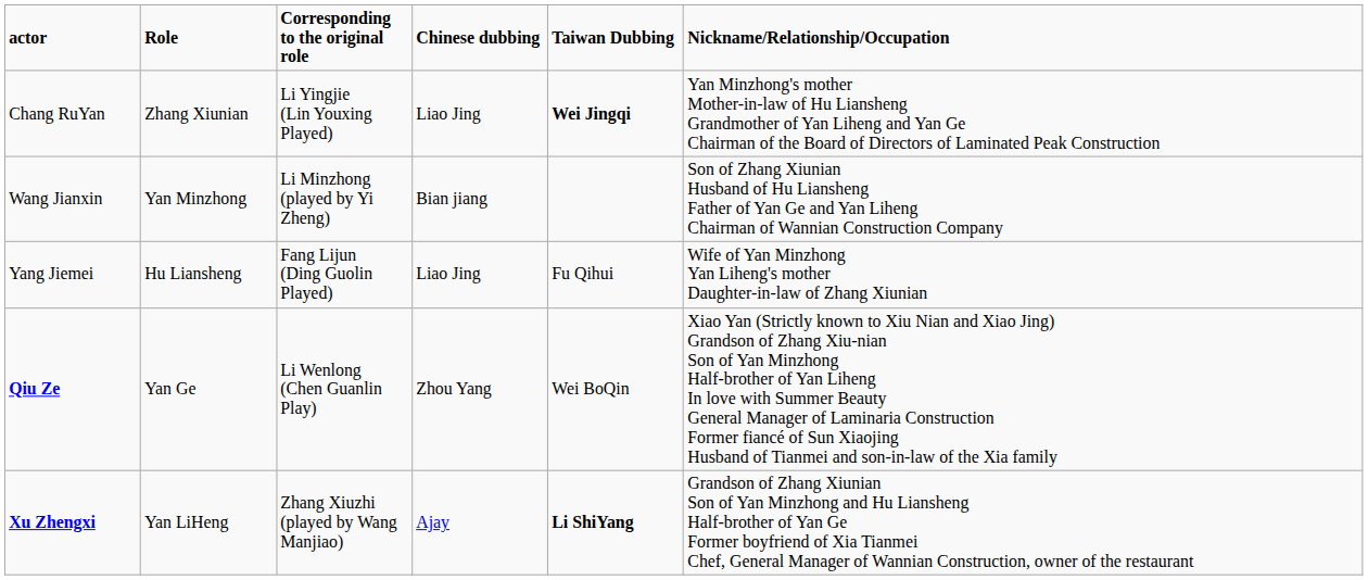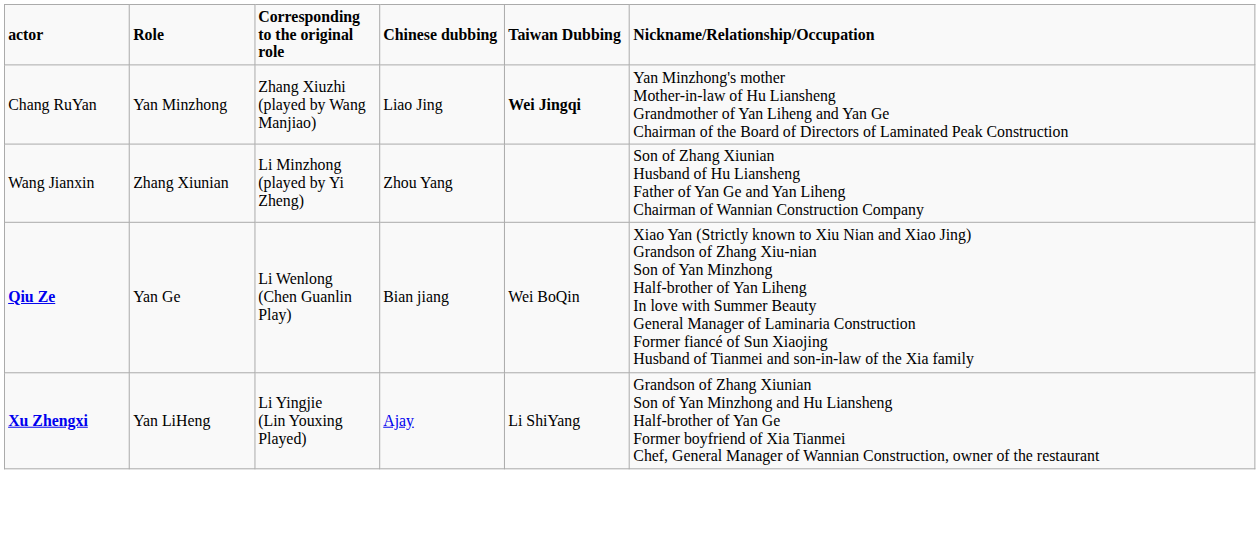 <table class="wikitable" style="width:100%">
 <tr>
 <td style="width:10%"><strong>actor</strong></td>
 <td style="width:10%"><strong>Role</strong></td>
 <td style="width:10%"><strong>Corresponding to the original role</strong></td>
 <td style="width:10%"><strong>Chinese dubbing</strong></td>
 <td style="width:10%"><strong>Taiwan Dubbing</strong></td>
 <td><strong>Nickname/Relationship/Occupation</strong></td>
 </tr>
 <tr>
 <td>Chang RuYan</td>
-<td>Zhang Xiunian</td>
-<td>Li Yingjie<br>(Lin Youxing Played)</td>
+<td>Yan Minzhong</td>
+<td>Zhang Xiuzhi<br>(played by Wang Manjiao)</td>
 <td>Liao Jing</td>
 <td><strong>Wei Jingqi</strong></td>
 <td>Yan Minzhong's mother<br>Mother-in-law of Hu Liansheng<br>Grandmother of Yan Liheng and Yan Ge<br>Chairman of the Board of Directors of Laminated Peak Construction</td>
 </tr>
 <tr>
 <td>Wang Jianxin</td>
-<td>Yan Minzhong</td>
+<td>Zhang Xiunian</td>
 <td>Li Minzhong<br>(played by Yi Zheng)</td>
-<td>Bian jiang</td>
+<td>Zhou Yang</td>
 <td></td>
 <td>Son of Zhang Xiunian<br>Husband of Hu Liansheng<br>Father of Yan Ge and Yan Liheng<br>Chairman of Wannian Construction Company</td>
-</tr>
-<tr>
-<td>Yang Jiemei</td>
-<td>Hu Liansheng</td>
-<td>Fang Lijun<br>(Ding Guolin Played)</td>
-<td>Liao Jing</td>
-<td>Fu Qihui</td>
-<td>Wife of Yan Minzhong<br>Yan Liheng's mother<br>Daughter-in-law of Zhang Xiunian</td>
 </tr>
 <tr>
 <td><strong><a href='#'>Qiu Ze</a></strong></td>
 <td>Yan Ge</td>
 <td>Li Wenlong<br>(Chen Guanlin Play)</td>
-<td>Zhou Yang</td>
+<td>Bian jiang</td>
 <td>Wei BoQin</td>
 <td>Xiao Yan (Strictly known to Xiu Nian and Xiao Jing)<br>Grandson of Zhang Xiu-nian<br>Son of Yan Minzhong<br>Half-brother of Yan Liheng<br>In love with Summer Beauty<br>General Manager of Laminaria Construction<br>Former fiancé of Sun Xiaojing<br>Husband of Tianmei and son-in-law of the Xia family</td>
 </tr>
 <tr>
 <td><strong><a href='#'>Xu Zhengxi</a></strong></td>
 <td>Yan LiHeng</td>
-<td>Zhang Xiuzhi<br>(played by Wang Manjiao)</td>
+<td>Li Yingjie<br>(Lin Youxing Played)</td>
 <td><a href='#'>Ajay</a></td>
-<td><strong>Li ShiYang</strong></td>
+<td>Li ShiYang</td>
 <td>Grandson of Zhang Xiunian<br>Son of Yan Minzhong and Hu Liansheng<br>Half-brother of Yan Ge<br>Former boyfriend of Xia Tianmei<br>Chef, General Manager of Wannian Construction, owner of the restaurant</td>
 </tr>
 </table>
